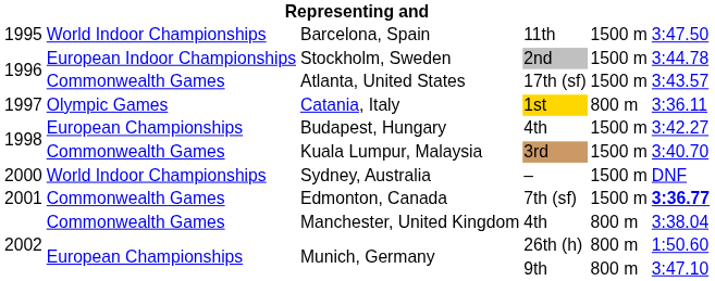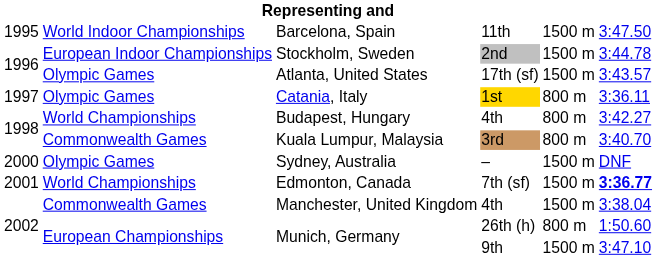 <table>
 <tr>
 <th colspan="6">Representing  and </th>
 </tr>
 <tr>
 <td>1995</td>
 <td><a href='#'>World Indoor Championships</a></td>
 <td>Barcelona, Spain</td>
 <td>11th</td>
 <td>1500 m</td>
 <td><a href='#'>3:47.50</a></td>
 </tr>
 <tr>
 <td rowspan=2>1996</td>
 <td><a href='#'>European Indoor Championships</a></td>
 <td>Stockholm, Sweden</td>
 <td bgcolor=silver>2nd</td>
 <td>1500 m</td>
 <td><a href='#'>3:44.78</a></td>
 </tr>
 <tr>
-<td><a href='#'>Commonwealth Games</a></td>
+<td><a href='#'>Olympic Games</a></td>
 <td>Atlanta, United States</td>
 <td>17th (sf)</td>
 <td>1500 m</td>
 <td><a href='#'>3:43.57</a></td>
 </tr>
 <tr>
 <td>1997</td>
 <td><a href='#'>Olympic Games</a></td>
 <td><a href='#'>Catania</a>, Italy</td>
 <td bgcolor=gold>1st</td>
 <td>800 m</td>
 <td><a href='#'>3:36.11</a></td>
 </tr>
 <tr>
 <td rowspan=2>1998</td>
-<td><a href='#'>European Championships</a></td>
+<td><a href='#'>World Championships</a></td>
 <td>Budapest, Hungary</td>
 <td>4th</td>
-<td>1500 m</td>
+<td>800 m</td>
 <td><a href='#'>3:42.27</a></td>
 </tr>
 <tr>
 <td><a href='#'>Commonwealth Games</a></td>
 <td>Kuala Lumpur, Malaysia</td>
 <td bgcolor=cc9966>3rd</td>
-<td>1500 m</td>
+<td>800 m</td>
 <td><a href='#'>3:40.70</a></td>
 </tr>
 <tr>
 <td>2000</td>
-<td><a href='#'>World Indoor Championships</a></td>
+<td><a href='#'>Olympic Games</a></td>
 <td>Sydney, Australia</td>
 <td>–</td>
 <td>1500 m</td>
 <td><a href='#'>DNF</a></td>
 </tr>
 <tr>
 <td>2001</td>
-<td><a href='#'>Commonwealth Games</a></td>
+<td><a href='#'>World Championships</a></td>
 <td>Edmonton, Canada</td>
 <td>7th (sf)</td>
 <td>1500 m</td>
 <td><strong><a href='#'>3:36.77</a></strong></td>
 </tr>
 <tr>
 <td rowspan=3>2002</td>
 <td><a href='#'>Commonwealth Games</a></td>
 <td>Manchester, United Kingdom</td>
 <td>4th</td>
-<td>800 m</td>
+<td>1500 m</td>
 <td><a href='#'>3:38.04</a></td>
 </tr>
 <tr>
 <td rowspan=2><a href='#'>European Championships</a></td>
 <td rowspan=2>Munich, Germany</td>
 <td>26th (h)</td>
 <td>800 m</td>
 <td><a href='#'>1:50.60</a></td>
 </tr>
 <tr>
 <td>9th</td>
-<td>800 m</td>
+<td>1500 m</td>
 <td><a href='#'>3:47.10</a></td>
 </tr>
 </table>
